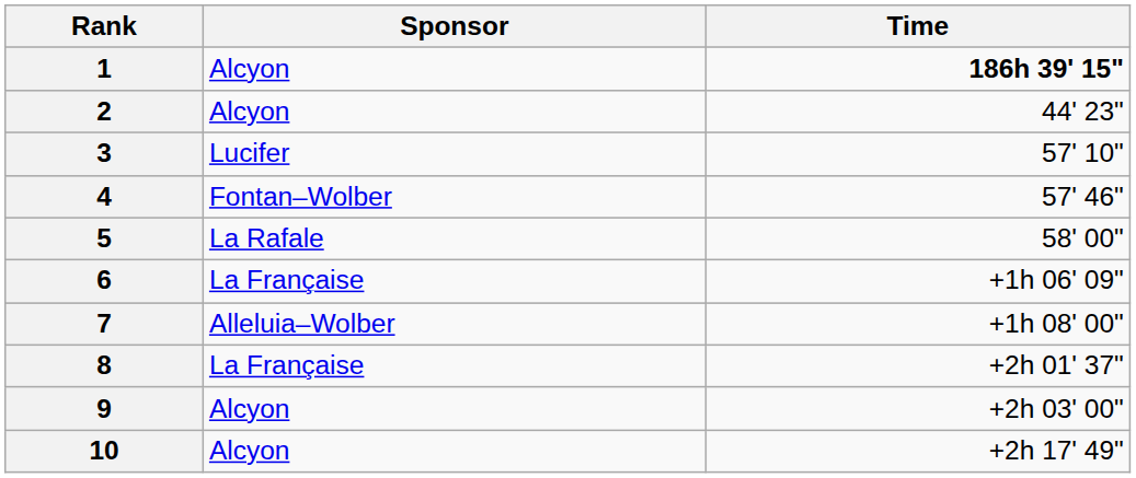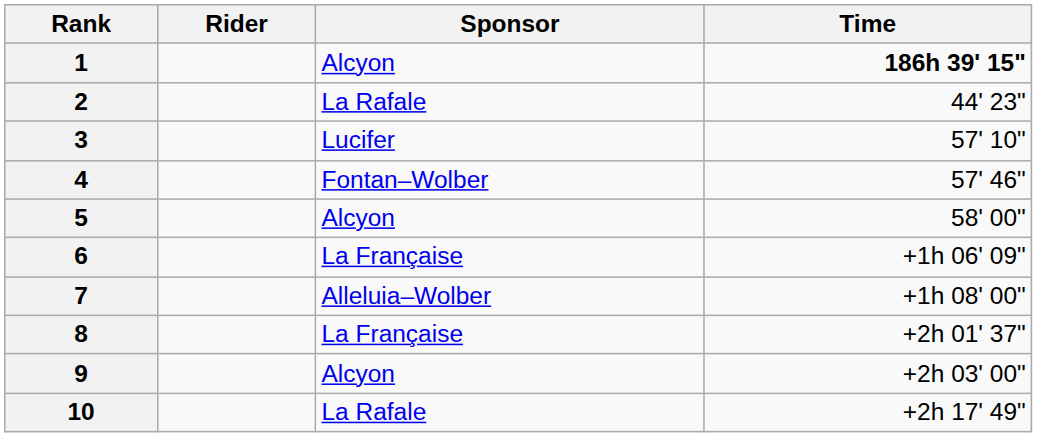 <table class="wikitable" style="width:42em;margin-bottom:0;">
 <tr>
 <th scope="col">Rank</th>
+<th scope="col">Rider</th>
 <th scope="col">Sponsor</th>
 <th scope="col">Time</th>
 </tr>
 <tr>
 <th scope="row">1</th>
+<td></td>
 <td><a href='#'>Alcyon</a></td>
 <td align=right><strong>186h 39' 15"</strong></td>
 </tr>
 <tr>
 <th scope="row">2</th>
-<td><a href='#'>Alcyon</a></td>
+<td></td>
+<td><a href='#'>La Rafale</a></td>
 <td style="text-align:right;">44' 23"</td>
 </tr>
 <tr>
 <th scope="row">3</th>
+<td></td>
 <td><a href='#'>Lucifer</a></td>
 <td style="text-align:right;">57' 10"</td>
 </tr>
 <tr>
 <th scope="row">4</th>
+<td></td>
 <td><a href='#'>Fontan–Wolber</a></td>
 <td style="text-align:right;">57' 46"</td>
 </tr>
 <tr>
 <th scope="row">5</th>
-<td><a href='#'>La Rafale</a></td>
+<td></td>
+<td><a href='#'>Alcyon</a></td>
 <td style="text-align:right;">58' 00"</td>
 </tr>
 <tr>
 <th scope="row">6</th>
+<td></td>
 <td><a href='#'>La Française</a></td>
 <td align=right>+1h 06' 09"</td>
 </tr>
 <tr>
 <th scope="row">7</th>
+<td></td>
 <td><a href='#'>Alleluia–Wolber</a></td>
 <td align=right>+1h 08' 00"</td>
 </tr>
 <tr>
 <th scope="row">8</th>
+<td></td>
 <td><a href='#'>La Française</a></td>
 <td align=right>+2h 01' 37"</td>
 </tr>
 <tr>
 <th scope="row">9</th>
+<td></td>
 <td><a href='#'>Alcyon</a></td>
 <td align=right>+2h 03' 00"</td>
 </tr>
 <tr>
 <th scope="row">10</th>
-<td><a href='#'>Alcyon</a></td>
+<td></td>
+<td><a href='#'>La Rafale</a></td>
 <td align=right>+2h 17' 49"</td>
 </tr>
 </table>
